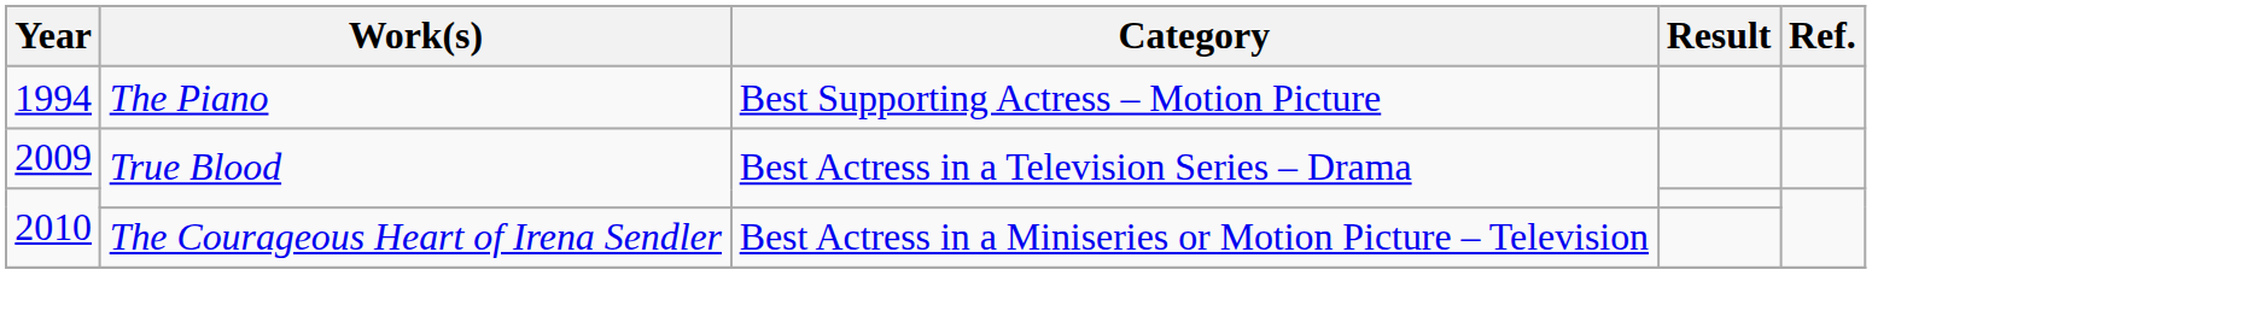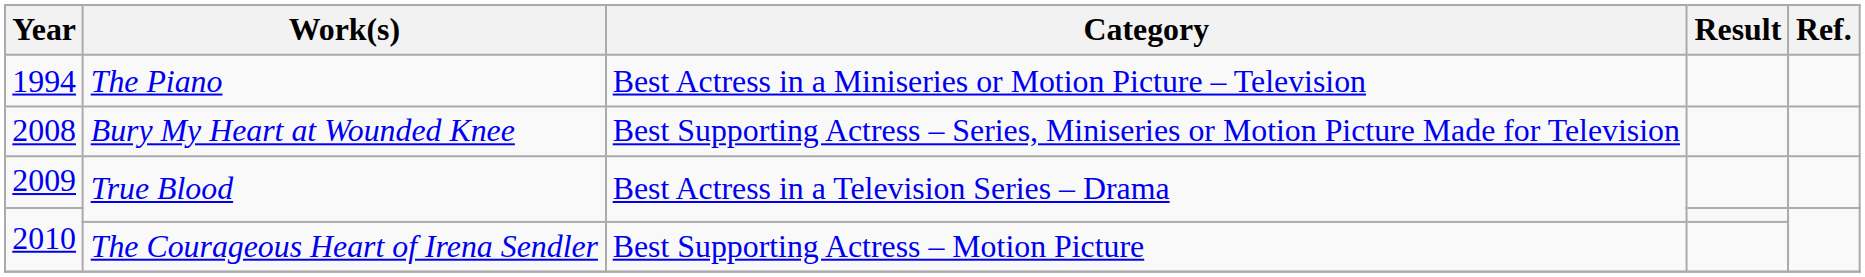 <table class=wikitable>
 <tr>
 <th scope="col">Year</th>
 <th scope="col">Work(s)</th>
 <th scope="col">Category</th>
 <th scope="col">Result</th>
 <th scope="col">Ref.</th>
 </tr>
 <tr>
 <td><a href='#'>1994</a></td>
 <td><em><a href='#'>The Piano</a></em></td>
-<td><a href='#'>Best Supporting Actress – Motion Picture</a></td>
+<td><a href='#'>Best Actress in a Miniseries or Motion Picture – Television</a></td>
+<td></td>
+<td></td>
+</tr>
+<tr>
+<td><a href='#'>2008</a></td>
+<td><em><a href='#'>Bury My Heart at Wounded Knee</a></em></td>
+<td><a href='#'>Best Supporting Actress – Series, Miniseries or Motion Picture Made for Television</a></td>
 <td></td>
 <td></td>
 </tr>
 <tr>
 <td><a href='#'>2009</a></td>
 <td rowspan="2"><em><a href='#'>True Blood</a></em></td>
 <td rowspan="2"><a href='#'>Best Actress in a Television Series – Drama</a></td>
 <td></td>
 <td></td>
 </tr>
 <tr>
 <td rowspan="2"><a href='#'>2010</a></td>
 <td></td>
 <td rowspan="2"></td>
 </tr>
 <tr>
 <td><em><a href='#'>The Courageous Heart of Irena Sendler</a></em></td>
-<td><a href='#'>Best Actress in a Miniseries or Motion Picture – Television</a></td>
+<td><a href='#'>Best Supporting Actress – Motion Picture</a></td>
 <td></td>
 </tr>
 <tr>
 </tr>
 </table>
